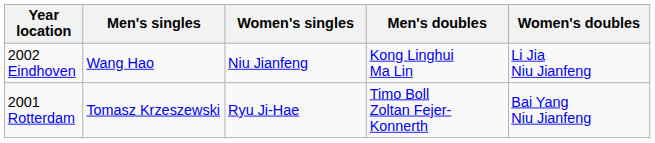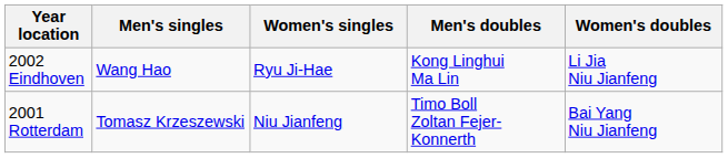 <table class="wikitable">
 <tr>
 <th width="80">Year <br> location</th>
 <th style="width:150px;">Men's singles</th>
 <th style="width:150px;">Women's singles</th>
 <th style="width:150px;">Men's doubles</th>
 <th style="width:150px;">Women's doubles</th>
 </tr>
 <tr>
 <td>2002<br> <a href='#'>Eindhoven</a></td>
 <td> <a href='#'>Wang Hao</a></td>
-<td> <a href='#'>Niu Jianfeng</a></td>
+<td> <a href='#'>Ryu Ji-Hae</a></td>
 <td> <a href='#'>Kong Linghui</a> <br>  <a href='#'>Ma Lin</a></td>
 <td> <a href='#'>Li Jia</a> <br>  <a href='#'>Niu Jianfeng</a></td>
 </tr>
 <tr>
 <td>2001<br> <a href='#'>Rotterdam</a></td>
 <td> <a href='#'>Tomasz Krzeszewski</a></td>
-<td> <a href='#'>Ryu Ji-Hae</a></td>
+<td> <a href='#'>Niu Jianfeng</a></td>
 <td> <a href='#'>Timo Boll</a> <br>  <a href='#'>Zoltan Fejer-Konnerth</a></td>
 <td> <a href='#'>Bai Yang</a> <br>  <a href='#'>Niu Jianfeng</a></td>
 </tr>
 </table>
